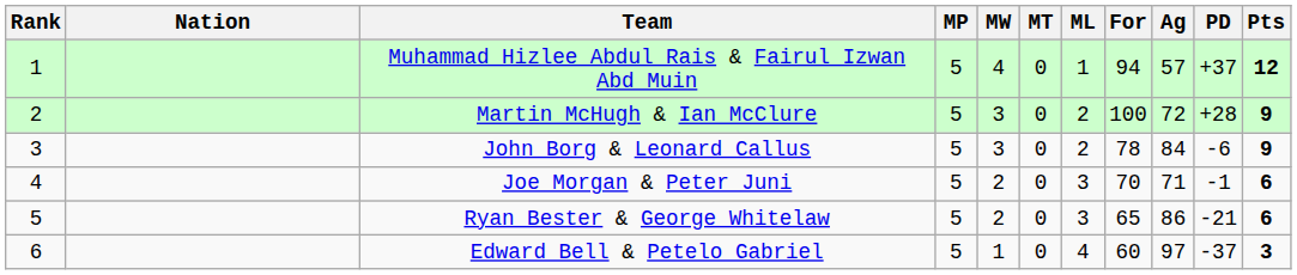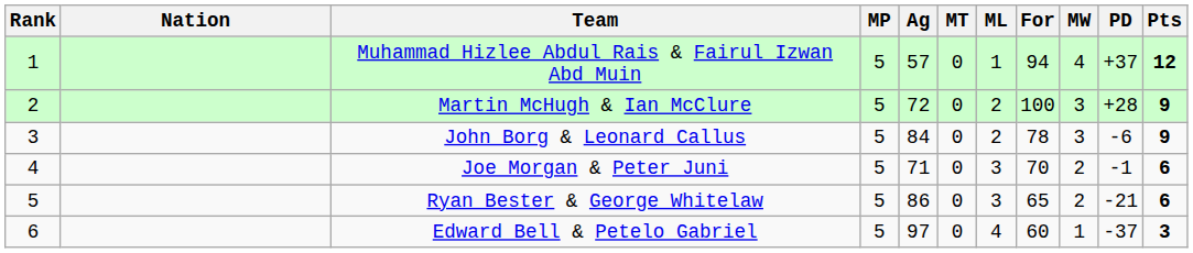 <table class=wikitable style="text-align:center">
 <tr>
 <th width=20>Rank</th>
 <th width=175>Nation</th>
 <th width=350>Team</th>
 <th width=20>MP</th>
-<th width=20>MW</th>
+<th width=20>Ag</th>
 <th width=20>MT</th>
 <th width=20>ML</th>
 <th width=20>For</th>
-<th width=20>Ag</th>
+<th width=20>MW</th>
 <th width=20>PD</th>
 <th width=20>Pts</th>
 </tr>
 <tr bgcolor="#ccffcc">
 <td>1</td>
 <td align=left><strong></strong></td>
 <td><a href='#'>Muhammad Hizlee Abdul Rais</a> & <a href='#'>Fairul Izwan Abd Muin</a></td>
 <td>5</td>
-<td>4</td>
+<td>57</td>
 <td>0</td>
 <td>1</td>
 <td>94</td>
-<td>57</td>
+<td>4</td>
 <td>+37</td>
 <td><strong>12</strong></td>
 </tr>
 <tr bgcolor="#ccffcc">
 <td>2</td>
 <td align=left><strong></strong></td>
 <td><a href='#'>Martin McHugh</a> & <a href='#'>Ian McClure</a></td>
 <td>5</td>
-<td>3</td>
+<td>72</td>
 <td>0</td>
 <td>2</td>
 <td>100</td>
-<td>72</td>
+<td>3</td>
 <td>+28</td>
 <td><strong>9</strong></td>
 </tr>
 <tr>
 <td>3</td>
 <td align=left></td>
 <td><a href='#'>John Borg</a> & <a href='#'>Leonard Callus</a></td>
 <td>5</td>
-<td>3</td>
+<td>84</td>
 <td>0</td>
 <td>2</td>
 <td>78</td>
-<td>84</td>
+<td>3</td>
 <td>-6</td>
 <td><strong>9</strong></td>
 </tr>
 <tr>
 <td>4</td>
 <td align=left></td>
 <td><a href='#'>Joe Morgan</a> & <a href='#'>Peter Juni</a></td>
 <td>5</td>
-<td>2</td>
+<td>71</td>
 <td>0</td>
 <td>3</td>
 <td>70</td>
-<td>71</td>
+<td>2</td>
 <td>-1</td>
 <td><strong>6</strong></td>
 </tr>
 <tr>
 <td>5</td>
 <td align=left></td>
 <td><a href='#'>Ryan Bester</a> & <a href='#'>George Whitelaw</a></td>
 <td>5</td>
-<td>2</td>
+<td>86</td>
 <td>0</td>
 <td>3</td>
 <td>65</td>
-<td>86</td>
+<td>2</td>
 <td>-21</td>
 <td><strong>6</strong></td>
 </tr>
 <tr>
 <td>6</td>
 <td align=left></td>
 <td><a href='#'>Edward Bell</a> & <a href='#'>Petelo Gabriel</a></td>
 <td>5</td>
-<td>1</td>
+<td>97</td>
 <td>0</td>
 <td>4</td>
 <td>60</td>
-<td>97</td>
+<td>1</td>
 <td>-37</td>
 <td><strong>3</strong></td>
 </tr>
 </table>
